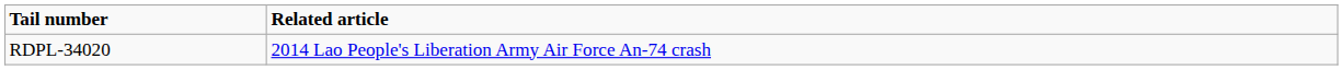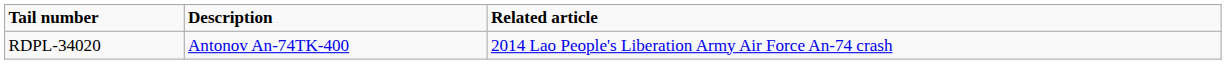 <table class="wikitable" width="90%">
 <tr>
 <td><strong>Tail number</strong></td>
+<td><strong>Description</strong></td>
 <td><strong>Related article</strong></td>
 </tr>
 <tr>
 <td>RDPL-34020</td>
+<td><a href='#'>Antonov An-74TK-400</a></td>
 <td><a href='#'>2014 Lao People's Liberation Army Air Force An-74 crash</a></td>
 </tr>
 </table>
